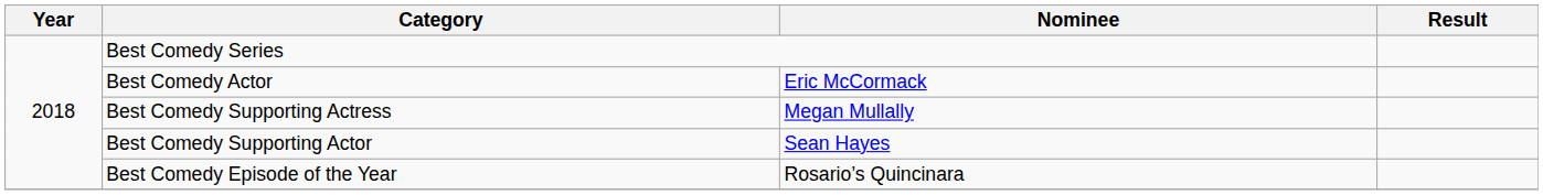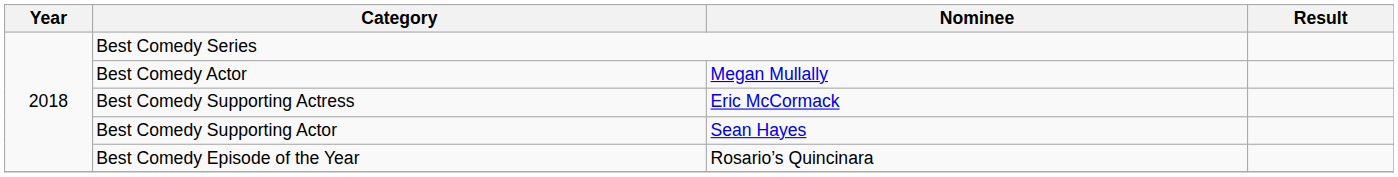 <table class="wikitable" style="width:100%;">
 <tr>
 <th style="width:6%;">Year</th>
 <th style="width:42%;">Category</th>
 <th style="width:37%;">Nominee</th>
 <th style="width:10%;">Result</th>
 </tr>
 <tr>
 <td rowspan="5" style="text-align:center;">2018</td>
 <td colspan="2">Best Comedy Series</td>
 <td></td>
 </tr>
 <tr>
 <td>Best Comedy Actor</td>
-<td><a href='#'>Eric McCormack</a></td>
+<td><a href='#'>Megan Mullally</a></td>
 <td></td>
 </tr>
 <tr>
 <td>Best Comedy Supporting Actress</td>
-<td><a href='#'>Megan Mullally</a></td>
+<td><a href='#'>Eric McCormack</a></td>
 <td></td>
 </tr>
 <tr>
 <td>Best Comedy Supporting Actor</td>
 <td><a href='#'>Sean Hayes</a></td>
 <td></td>
 </tr>
 <tr>
 <td>Best Comedy Episode of the Year</td>
 <td>Rosario’s Quincinara</td>
 <td></td>
 </tr>
 <tr>
 </tr>
 </table>
